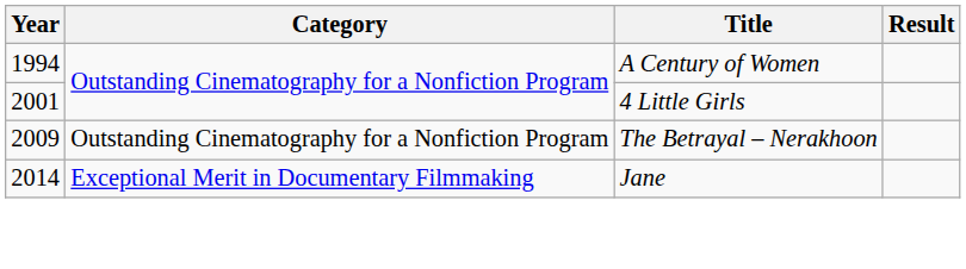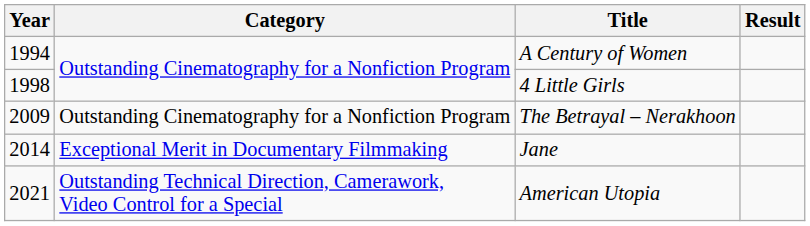 <table class="wikitable">
 <tr>
 <th>Year</th>
 <th>Category</th>
 <th>Title</th>
 <th>Result</th>
 </tr>
 <tr>
 <td>1994</td>
 <td rowspan=2><a href='#'>Outstanding Cinematography for a Nonfiction Program</a></td>
 <td><em>A Century of Women</em></td>
 <td></td>
 </tr>
 <tr>
-<td>2001</td>
+<td>1998</td>
 <td><em>4 Little Girls</em></td>
 <td></td>
 </tr>
 <tr>
 <td>2009</td>
 <td>Outstanding Cinematography for a Nonfiction Program</td>
 <td><em>The Betrayal – Nerakhoon</em></td>
 <td></td>
 </tr>
 <tr>
 <td>2014</td>
 <td><a href='#'>Exceptional Merit in Documentary Filmmaking</a></td>
 <td><em>Jane</em></td>
 <td></td>
 </tr>
+<tr>
+<td>2021</td>
+<td><a href='#'>Outstanding Technical Direction, Camerawork,<br>Video Control for a Special</a></td>
+<td><em>American Utopia</em></td>
+<td></td>
+</tr>
 </table>
